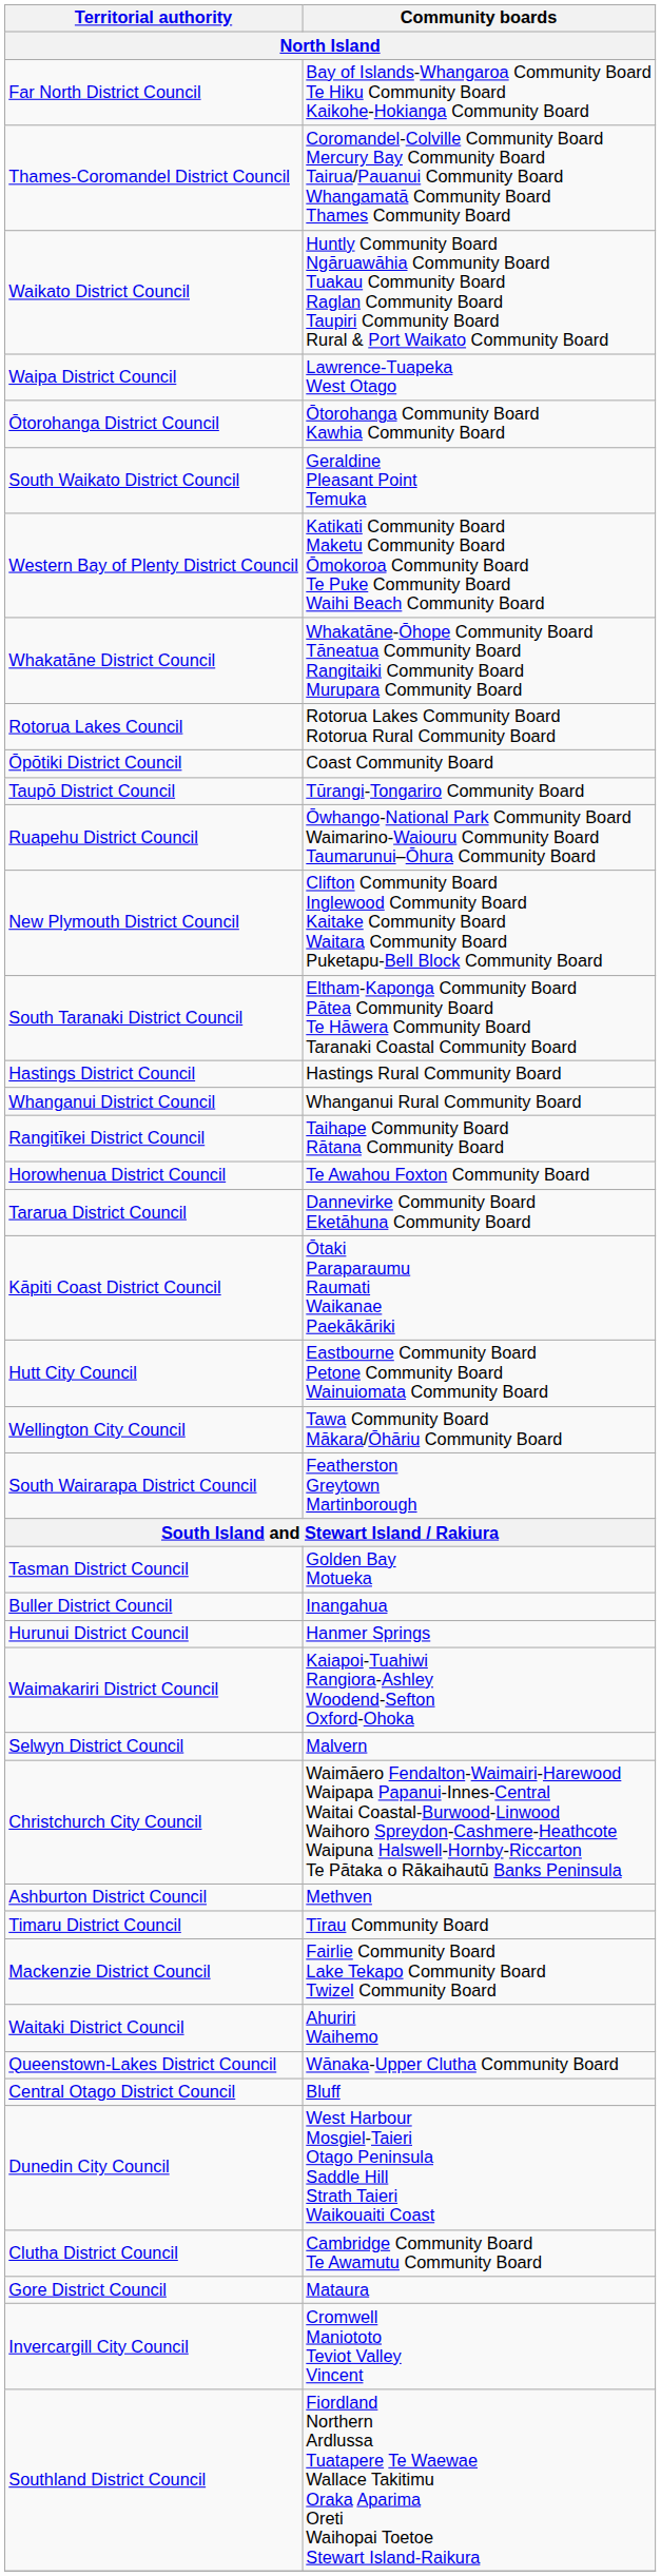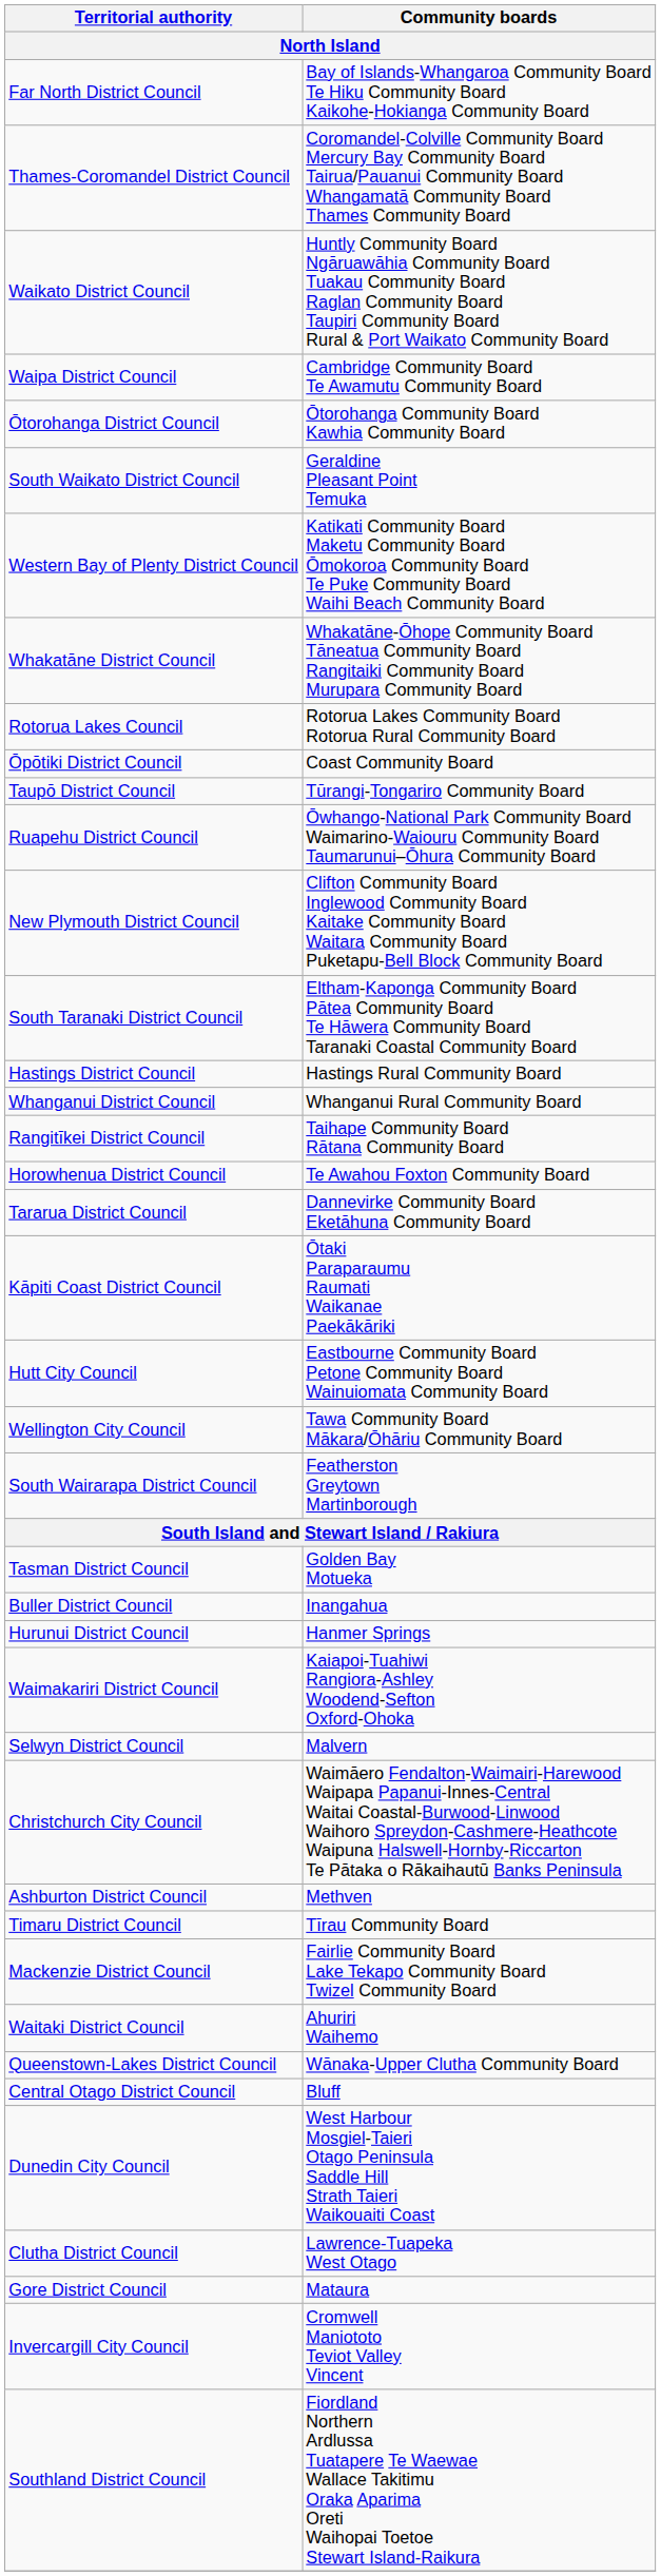 <table class="wikitable">
 <tr style="vertical-align:top; text-align:center;">
 <th><a href='#'>Territorial authority</a></th>
 <th>Community boards</th>
 </tr>
 <tr>
 <th colspan=2 align=center><a href='#'>North Island</a></th>
 </tr>
 <tr>
 <td><a href='#'>Far North District Council</a></td>
 <td><a href='#'>Bay of Islands</a>-<a href='#'>Whangaroa</a> Community Board<br><a href='#'>Te Hiku</a> Community Board<br><a href='#'>Kaikohe</a>-<a href='#'>Hokianga</a> Community Board</td>
 </tr>
 <tr>
 <td><a href='#'>Thames-Coromandel District Council</a></td>
 <td><a href='#'>Coromandel</a>-<a href='#'>Colville</a> Community Board<br><a href='#'>Mercury Bay</a> Community Board<br><a href='#'>Tairua</a>/<a href='#'>Pauanui</a> Community Board<br><a href='#'>Whangamatā</a> Community Board<br><a href='#'>Thames</a> Community Board</td>
 </tr>
 <tr>
 <td><a href='#'>Waikato District Council</a></td>
 <td><a href='#'>Huntly</a> Community Board<br><a href='#'>Ngāruawāhia</a> Community Board<br><a href='#'>Tuakau</a> Community Board<br><a href='#'>Raglan</a> Community Board<br><a href='#'>Taupiri</a> Community Board<br>Rural & <a href='#'>Port Waikato</a> Community Board</td>
 </tr>
 <tr>
 <td><a href='#'>Waipa District Council</a></td>
-<td><a href='#'>Lawrence-Tuapeka</a><br><a href='#'>West Otago</a></td>
+<td><a href='#'>Cambridge</a> Community Board<br><a href='#'>Te Awamutu</a> Community Board</td>
 </tr>
 <tr>
 <td><a href='#'>Ōtorohanga District Council</a></td>
 <td><a href='#'>Ōtorohanga</a> Community Board<br><a href='#'>Kawhia</a> Community Board</td>
 </tr>
 <tr>
 <td><a href='#'>South Waikato District Council</a></td>
 <td><a href='#'>Geraldine</a><br><a href='#'>Pleasant Point</a><br><a href='#'>Temuka</a></td>
 </tr>
 <tr>
 <td><a href='#'>Western Bay of Plenty District Council</a></td>
 <td><a href='#'>Katikati</a> Community Board<br><a href='#'>Maketu</a> Community Board<br><a href='#'>Ōmokoroa</a> Community Board<br><a href='#'>Te Puke</a> Community Board<br><a href='#'>Waihi Beach</a> Community Board</td>
 </tr>
 <tr>
 <td><a href='#'>Whakatāne District Council</a></td>
 <td><a href='#'>Whakatāne</a>-<a href='#'>Ōhope</a> Community Board<br><a href='#'>Tāneatua</a> Community Board<br><a href='#'>Rangitaiki</a> Community Board<br><a href='#'>Murupara</a> Community Board</td>
 </tr>
 <tr>
 <td><a href='#'>Rotorua Lakes Council</a></td>
 <td>Rotorua Lakes Community Board<br>Rotorua Rural Community Board</td>
 </tr>
 <tr>
 <td><a href='#'>Ōpōtiki District Council</a></td>
 <td>Coast Community Board</td>
 </tr>
 <tr>
 <td><a href='#'>Taupō District Council</a></td>
 <td><a href='#'>Tūrangi</a>-<a href='#'>Tongariro</a> Community Board</td>
 </tr>
 <tr>
 <td><a href='#'>Ruapehu District Council</a></td>
 <td><a href='#'>Ōwhango</a>-<a href='#'>National Park</a> Community Board<br>Waimarino-<a href='#'>Waiouru</a> Community Board<br><a href='#'>Taumarunui</a>–<a href='#'>Ōhura</a> Community Board</td>
 </tr>
 <tr>
 <td><a href='#'>New Plymouth District Council</a></td>
 <td><a href='#'>Clifton</a> Community Board<br><a href='#'>Inglewood</a> Community Board<br><a href='#'>Kaitake</a> Community Board<br><a href='#'>Waitara</a> Community Board<br>Puketapu-<a href='#'>Bell Block</a> Community Board</td>
 </tr>
 <tr>
 <td><a href='#'>South Taranaki District Council</a></td>
 <td><a href='#'>Eltham</a>-<a href='#'>Kaponga</a> Community Board<br><a href='#'>Pātea</a> Community Board<br><a href='#'>Te Hāwera</a> Community Board<br>Taranaki Coastal Community Board</td>
 </tr>
 <tr>
 <td><a href='#'>Hastings District Council</a></td>
 <td>Hastings Rural Community Board</td>
 </tr>
 <tr>
 <td><a href='#'>Whanganui District Council</a></td>
 <td>Whanganui Rural Community Board</td>
 </tr>
 <tr>
 <td><a href='#'>Rangitīkei District Council</a></td>
 <td><a href='#'>Taihape</a> Community Board<br><a href='#'>Rātana</a> Community Board</td>
 </tr>
 <tr>
 <td><a href='#'>Horowhenua District Council</a></td>
 <td><a href='#'>Te Awahou Foxton</a> Community Board</td>
 </tr>
 <tr>
 <td><a href='#'>Tararua District Council</a></td>
 <td><a href='#'>Dannevirke</a> Community Board<br><a href='#'>Eketāhuna</a> Community Board</td>
 </tr>
 <tr>
 <td><a href='#'>Kāpiti Coast District Council</a></td>
 <td><a href='#'>Ōtaki</a><br><a href='#'>Paraparaumu</a><br><a href='#'>Raumati</a><br><a href='#'>Waikanae</a><br><a href='#'>Paekākāriki</a></td>
 </tr>
 <tr>
 <td><a href='#'>Hutt City Council</a></td>
 <td><a href='#'>Eastbourne</a> Community Board<br><a href='#'>Petone</a> Community Board<br><a href='#'>Wainuiomata</a> Community Board</td>
 </tr>
 <tr>
 <td><a href='#'>Wellington City Council</a></td>
 <td><a href='#'>Tawa</a> Community Board<br><a href='#'>Mākara</a>/<a href='#'>Ōhāriu</a> Community Board</td>
 </tr>
 <tr>
 <td><a href='#'>South Wairarapa District Council</a></td>
 <td><a href='#'>Featherston</a><br><a href='#'>Greytown</a><br><a href='#'>Martinborough</a></td>
 </tr>
 <tr>
 <th colspan=3 align=center><a href='#'>South Island</a> and <a href='#'>Stewart Island / Rakiura</a></th>
 </tr>
 <tr>
 <td><a href='#'>Tasman District Council</a></td>
 <td><a href='#'>Golden Bay</a><br><a href='#'>Motueka</a></td>
 </tr>
 <tr>
 <td><a href='#'>Buller District Council</a></td>
 <td><a href='#'>Inangahua</a></td>
 </tr>
 <tr>
 <td><a href='#'>Hurunui District Council</a></td>
 <td><a href='#'>Hanmer Springs</a></td>
 </tr>
 <tr>
 <td><a href='#'>Waimakariri District Council</a></td>
 <td><a href='#'>Kaiapoi</a>-<a href='#'>Tuahiwi</a><br><a href='#'>Rangiora</a>-<a href='#'>Ashley</a><br><a href='#'>Woodend</a>-<a href='#'>Sefton</a><br><a href='#'>Oxford</a>-<a href='#'>Ohoka</a></td>
 </tr>
 <tr>
 <td><a href='#'>Selwyn District Council</a></td>
 <td><a href='#'>Malvern</a></td>
 </tr>
 <tr>
 <td><a href='#'>Christchurch City Council</a></td>
 <td>Waimāero <a href='#'>Fendalton</a>-<a href='#'>Waimairi</a>-<a href='#'>Harewood</a><br>Waipapa <a href='#'>Papanui</a>-Innes-<a href='#'>Central</a><br>Waitai Coastal-<a href='#'>Burwood</a>-<a href='#'>Linwood</a><br>Waihoro <a href='#'>Spreydon</a>-<a href='#'>Cashmere</a>-<a href='#'>Heathcote</a><br>Waipuna <a href='#'>Halswell</a>-<a href='#'>Hornby</a>-<a href='#'>Riccarton</a><br>Te Pātaka o Rākaihautū <a href='#'>Banks Peninsula</a></td>
 </tr>
 <tr>
 <td><a href='#'>Ashburton District Council</a></td>
 <td><a href='#'>Methven</a></td>
 </tr>
 <tr>
 <td><a href='#'>Timaru District Council</a></td>
 <td><a href='#'>Tīrau</a> Community Board</td>
 </tr>
 <tr>
 <td><a href='#'>Mackenzie District Council</a></td>
 <td><a href='#'>Fairlie</a> Community Board<br><a href='#'>Lake Tekapo</a> Community Board<br><a href='#'>Twizel</a> Community Board</td>
 </tr>
 <tr>
 <td><a href='#'>Waitaki District Council</a></td>
 <td><a href='#'>Ahuriri</a><br><a href='#'>Waihemo</a></td>
 </tr>
 <tr>
 <td><a href='#'>Queenstown-Lakes District Council</a></td>
 <td><a href='#'>Wānaka</a>-<a href='#'>Upper Clutha</a> Community Board</td>
 </tr>
 <tr>
 <td><a href='#'>Central Otago District Council</a></td>
 <td><a href='#'>Bluff</a></td>
 </tr>
 <tr>
 <td><a href='#'>Dunedin City Council</a></td>
 <td><a href='#'>West Harbour</a><br><a href='#'>Mosgiel</a>-<a href='#'>Taieri</a><br><a href='#'>Otago Peninsula</a><br><a href='#'>Saddle Hill</a><br><a href='#'>Strath Taieri</a><br><a href='#'>Waikouaiti Coast</a></td>
 </tr>
 <tr>
 <td><a href='#'>Clutha District Council</a></td>
-<td><a href='#'>Cambridge</a> Community Board<br><a href='#'>Te Awamutu</a> Community Board</td>
+<td><a href='#'>Lawrence-Tuapeka</a><br><a href='#'>West Otago</a></td>
 </tr>
 <tr>
 <td><a href='#'>Gore District Council</a></td>
 <td><a href='#'>Mataura</a></td>
 </tr>
 <tr>
 <td><a href='#'>Invercargill City Council</a></td>
 <td><a href='#'>Cromwell</a><br><a href='#'>Maniototo</a><br><a href='#'>Teviot Valley</a><br><a href='#'>Vincent</a></td>
 </tr>
 <tr>
 <td><a href='#'>Southland District Council</a></td>
 <td><a href='#'>Fiordland</a><br>Northern<br>Ardlussa<br><a href='#'>Tuatapere</a> <a href='#'>Te Waewae</a><br>Wallace Takitimu<br><a href='#'>Oraka</a> <a href='#'>Aparima</a><br>Oreti<br>Waihopai Toetoe<br><a href='#'>Stewart Island-Raikura</a></td>
 </tr>
 <tr>
 </tr>
 </table>
